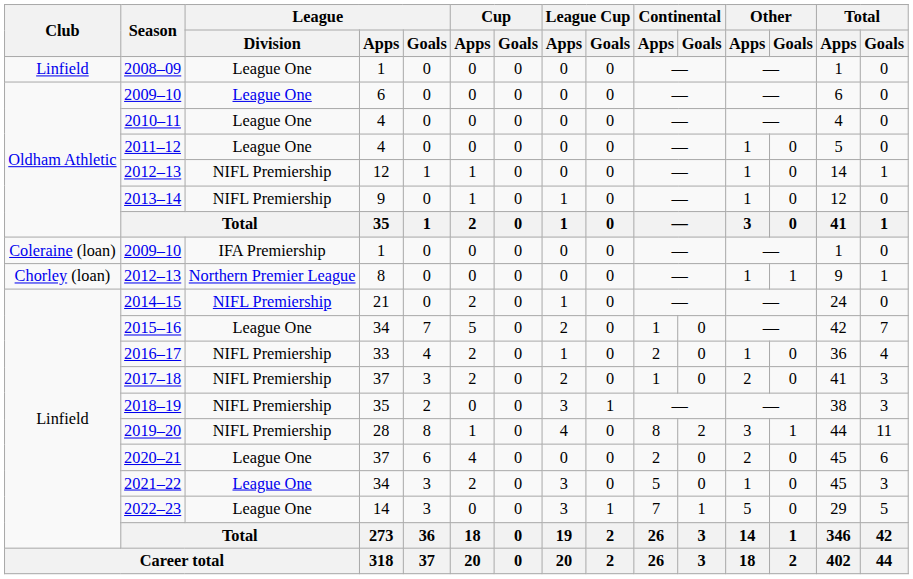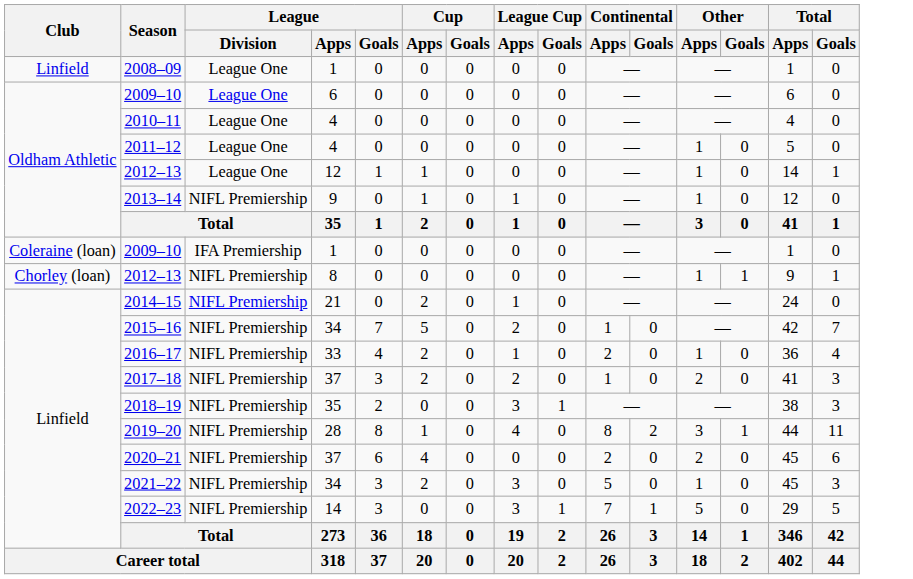 <table class="wikitable" style="text-align:center">
 <tr>
 <th rowspan="2">Club</th>
 <th rowspan="2">Season</th>
 <th colspan="3">League</th>
 <th colspan="2">Cup</th>
 <th colspan="2">League Cup</th>
 <th colspan="2">Continental</th>
 <th colspan="2">Other</th>
 <th colspan="2">Total</th>
 </tr>
 <tr>
 <th>Division</th>
 <th>Apps</th>
 <th>Goals</th>
 <th>Apps</th>
 <th>Goals</th>
 <th>Apps</th>
 <th>Goals</th>
 <th>Apps</th>
 <th>Goals</th>
 <th>Apps</th>
 <th>Goals</th>
 <th>Apps</th>
 <th>Goals</th>
 </tr>
 <tr>
 <td><a href='#'>Linfield</a></td>
 <td><a href='#'>2008–09</a></td>
 <td>League One</td>
 <td>1</td>
 <td>0</td>
 <td>0</td>
 <td>0</td>
 <td>0</td>
 <td>0</td>
 <td colspan="2">—</td>
 <td colspan="2">—</td>
 <td>1</td>
 <td>0</td>
 </tr>
 <tr>
 <td rowspan="6"><a href='#'>Oldham Athletic</a></td>
 <td><a href='#'>2009–10</a></td>
 <td><a href='#'>League One</a></td>
 <td>6</td>
 <td>0</td>
 <td>0</td>
 <td>0</td>
 <td>0</td>
 <td>0</td>
 <td colspan="2">—</td>
 <td colspan="2">—</td>
 <td>6</td>
 <td>0</td>
 </tr>
 <tr>
 <td><a href='#'>2010–11</a></td>
 <td>League One</td>
 <td>4</td>
 <td>0</td>
 <td>0</td>
 <td>0</td>
 <td>0</td>
 <td>0</td>
 <td colspan="2">—</td>
 <td colspan="2">—</td>
 <td>4</td>
 <td>0</td>
 </tr>
 <tr>
 <td><a href='#'>2011–12</a></td>
 <td>League One</td>
 <td>4</td>
 <td>0</td>
 <td>0</td>
 <td>0</td>
 <td>0</td>
 <td>0</td>
 <td colspan="2">—</td>
 <td>1</td>
 <td>0</td>
 <td>5</td>
 <td>0</td>
 </tr>
 <tr>
 <td><a href='#'>2012–13</a></td>
-<td>NIFL Premiership</td>
+<td>League One</td>
 <td>12</td>
 <td>1</td>
 <td>1</td>
 <td>0</td>
 <td>0</td>
 <td>0</td>
 <td colspan="2">—</td>
 <td>1</td>
 <td>0</td>
 <td>14</td>
 <td>1</td>
 </tr>
 <tr>
 <td><a href='#'>2013–14</a></td>
 <td>NIFL Premiership</td>
 <td>9</td>
 <td>0</td>
 <td>1</td>
 <td>0</td>
 <td>1</td>
 <td>0</td>
 <td colspan="2">—</td>
 <td>1</td>
 <td>0</td>
 <td>12</td>
 <td>0</td>
 </tr>
 <tr>
 <th colspan="2">Total</th>
 <th>35</th>
 <th>1</th>
 <th>2</th>
 <th>0</th>
 <th>1</th>
 <th>0</th>
 <th colspan="2">—</th>
 <th>3</th>
 <th>0</th>
 <th>41</th>
 <th>1</th>
 </tr>
 <tr>
 <td><a href='#'>Coleraine</a> (loan)</td>
 <td><a href='#'>2009–10</a></td>
 <td>IFA Premiership</td>
 <td>1</td>
 <td>0</td>
 <td>0</td>
 <td>0</td>
 <td>0</td>
 <td>0</td>
 <td colspan="2">—</td>
 <td colspan="2">—</td>
 <td>1</td>
 <td>0</td>
 </tr>
 <tr>
 <td><a href='#'>Chorley</a> (loan)</td>
 <td><a href='#'>2012–13</a></td>
-<td><a href='#'>Northern Premier League</a></td>
+<td>NIFL Premiership</td>
 <td>8</td>
 <td>0</td>
 <td>0</td>
 <td>0</td>
 <td>0</td>
 <td>0</td>
 <td colspan="2">—</td>
 <td>1</td>
 <td>1</td>
 <td>9</td>
 <td>1</td>
 </tr>
 <tr>
 <td rowspan="10">Linfield</td>
 <td><a href='#'>2014–15</a></td>
 <td><a href='#'>NIFL Premiership</a></td>
 <td>21</td>
 <td>0</td>
 <td>2</td>
 <td>0</td>
 <td>1</td>
 <td>0</td>
 <td colspan="2">—</td>
 <td colspan="2">—</td>
 <td>24</td>
 <td>0</td>
 </tr>
 <tr>
 <td><a href='#'>2015–16</a></td>
-<td>League One</td>
+<td>NIFL Premiership</td>
 <td>34</td>
 <td>7</td>
 <td>5</td>
 <td>0</td>
 <td>2</td>
 <td>0</td>
 <td>1</td>
 <td>0</td>
 <td colspan="2">—</td>
 <td>42</td>
 <td>7</td>
 </tr>
 <tr>
 <td><a href='#'>2016–17</a></td>
 <td>NIFL Premiership</td>
 <td>33</td>
 <td>4</td>
 <td>2</td>
 <td>0</td>
 <td>1</td>
 <td>0</td>
 <td>2</td>
 <td>0</td>
 <td>1</td>
 <td>0</td>
 <td>36</td>
 <td>4</td>
 </tr>
 <tr>
 <td><a href='#'>2017–18</a></td>
 <td>NIFL Premiership</td>
 <td>37</td>
 <td>3</td>
 <td>2</td>
 <td>0</td>
 <td>2</td>
 <td>0</td>
 <td>1</td>
 <td>0</td>
 <td>2</td>
 <td>0</td>
 <td>41</td>
 <td>3</td>
 </tr>
 <tr>
 <td><a href='#'>2018–19</a></td>
 <td>NIFL Premiership</td>
 <td>35</td>
 <td>2</td>
 <td>0</td>
 <td>0</td>
 <td>3</td>
 <td>1</td>
 <td colspan="2">—</td>
 <td colspan="2">—</td>
 <td>38</td>
 <td>3</td>
 </tr>
 <tr>
 <td><a href='#'>2019–20</a></td>
 <td>NIFL Premiership</td>
 <td>28</td>
 <td>8</td>
 <td>1</td>
 <td>0</td>
 <td>4</td>
 <td>0</td>
 <td>8</td>
 <td>2</td>
 <td>3</td>
 <td>1</td>
 <td>44</td>
 <td>11</td>
 </tr>
 <tr>
 <td><a href='#'>2020–21</a></td>
-<td>League One</td>
+<td>NIFL Premiership</td>
 <td>37</td>
 <td>6</td>
 <td>4</td>
 <td>0</td>
 <td>0</td>
 <td>0</td>
 <td>2</td>
 <td>0</td>
 <td>2</td>
 <td>0</td>
 <td>45</td>
 <td>6</td>
 </tr>
 <tr>
 <td><a href='#'>2021–22</a></td>
-<td><a href='#'>League One</a></td>
+<td>NIFL Premiership</td>
 <td>34</td>
 <td>3</td>
 <td>2</td>
 <td>0</td>
 <td>3</td>
 <td>0</td>
 <td>5</td>
 <td>0</td>
 <td>1</td>
 <td>0</td>
 <td>45</td>
 <td>3</td>
 </tr>
 <tr>
 <td><a href='#'>2022–23</a></td>
-<td>League One</td>
+<td>NIFL Premiership</td>
 <td>14</td>
 <td>3</td>
 <td>0</td>
 <td>0</td>
 <td>3</td>
 <td>1</td>
 <td>7</td>
 <td>1</td>
 <td>5</td>
 <td>0</td>
 <td>29</td>
 <td>5</td>
 </tr>
 <tr>
 <th colspan="2">Total</th>
 <th>273</th>
 <th>36</th>
 <th>18</th>
 <th>0</th>
 <th>19</th>
 <th>2</th>
 <th>26</th>
 <th>3</th>
 <th>14</th>
 <th>1</th>
 <th>346</th>
 <th>42</th>
 </tr>
 <tr>
 <th colspan="3">Career total</th>
 <th>318</th>
 <th>37</th>
 <th>20</th>
 <th>0</th>
 <th>20</th>
 <th>2</th>
 <th>26</th>
 <th>3</th>
 <th>18</th>
 <th>2</th>
 <th>402</th>
 <th>44</th>
 </tr>
 </table>
